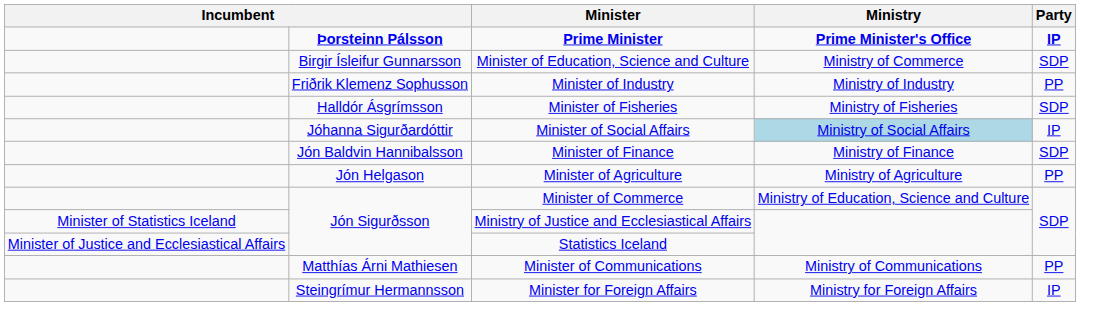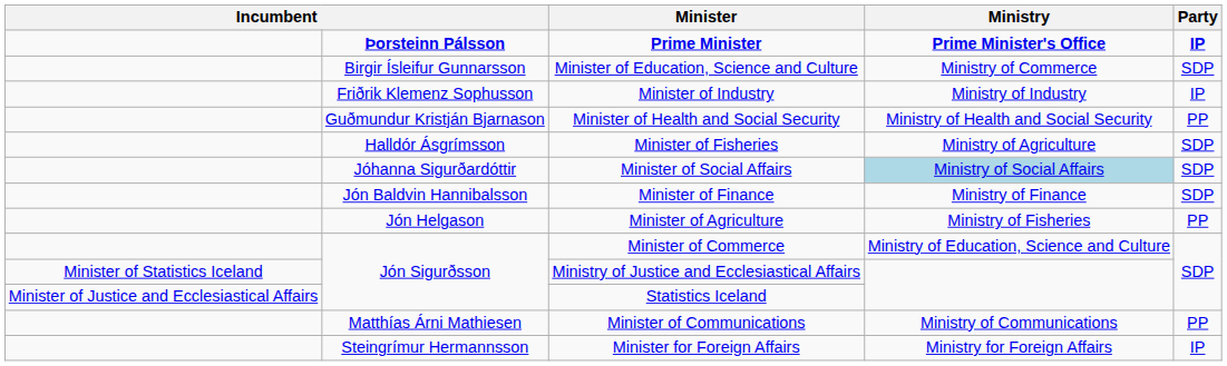 <table class="wikitable" style="text-align: center;">
 <tr>
 <th colspan=2>Incumbent</th>
 <th>Minister</th>
 <th>Ministry</th>
 <th>Party</th>
 </tr>
 <tr>
 <td></td>
 <td><strong><a href='#'>Þorsteinn Pálsson</a></strong></td>
 <td><strong><a href='#'>Prime Minister</a><br></strong></td>
 <td><strong><a href='#'>Prime Minister's Office</a><br></strong></td>
 <td><strong><a href='#'>IP</a></strong></td>
 </tr>
 <tr>
 <td></td>
 <td><a href='#'>Birgir Ísleifur Gunnarsson</a></td>
 <td><a href='#'>Minister of Education, Science and Culture</a><br></td>
 <td><a href='#'>Ministry of Commerce</a><br></td>
 <td><a href='#'>SDP</a></td>
 </tr>
 <tr>
 <td></td>
 <td><a href='#'>Friðrik Klemenz Sophusson</a></td>
 <td><a href='#'>Minister of Industry</a><br></td>
 <td><a href='#'>Ministry of Industry</a><br></td>
+<td><a href='#'>IP</a></td>
+</tr>
+<tr>
+<td></td>
+<td><a href='#'>Guðmundur Kristján Bjarnason</a></td>
+<td><a href='#'>Minister of Health and Social Security</a><br></td>
+<td><a href='#'>Ministry of Health and Social Security</a><br></td>
 <td><a href='#'>PP</a></td>
 </tr>
 <tr>
 <td></td>
 <td><a href='#'>Halldór Ásgrímsson</a></td>
 <td><a href='#'>Minister of Fisheries</a><br></td>
-<td><a href='#'>Ministry of Fisheries</a><br></td>
+<td><a href='#'>Ministry of Agriculture</a><br></td>
 <td><a href='#'>SDP</a></td>
 </tr>
 <tr>
 <td></td>
 <td><a href='#'>Jóhanna Sigurðardóttir</a></td>
 <td><a href='#'>Minister of Social Affairs</a><br></td>
 <td style="background: lightblue;"><a href='#'>Ministry of Social Affairs</a><br></td>
-<td><a href='#'>IP</a></td>
+<td><a href='#'>SDP</a></td>
 </tr>
 <tr>
 <td></td>
 <td><a href='#'>Jón Baldvin Hannibalsson</a></td>
 <td><a href='#'>Minister of Finance</a><br></td>
 <td><a href='#'>Ministry of Finance</a><br></td>
 <td><a href='#'>SDP</a></td>
 </tr>
 <tr>
 <td></td>
 <td><a href='#'>Jón Helgason</a></td>
 <td><a href='#'>Minister of Agriculture</a><br></td>
-<td><a href='#'>Ministry of Agriculture</a><br></td>
+<td><a href='#'>Ministry of Fisheries</a><br></td>
 <td><a href='#'>PP</a></td>
 </tr>
 <tr>
 <td></td>
 <td rowspan=3><a href='#'>Jón Sigurðsson</a></td>
 <td><a href='#'>Minister of Commerce</a><br></td>
 <td><a href='#'>Ministry of Education, Science and Culture</a><br></td>
 <td rowspan=3><a href='#'>SDP</a></td>
 </tr>
 <tr>
 <td><a href='#'>Minister of Statistics Iceland</a><br></td>
 <td><a href='#'>Ministry of Justice and Ecclesiastical Affairs</a><br></td>
 </tr>
 <tr>
 <td><a href='#'>Minister of Justice and Ecclesiastical Affairs</a><br></td>
 <td><a href='#'>Statistics Iceland</a><br></td>
 </tr>
 <tr>
 <td></td>
 <td><a href='#'>Matthías Árni Mathiesen</a></td>
 <td><a href='#'>Minister of Communications</a><br></td>
 <td><a href='#'>Ministry of Communications</a><br></td>
 <td><a href='#'>PP</a></td>
 </tr>
 <tr>
 <td></td>
 <td><a href='#'>Steingrímur Hermannsson</a></td>
 <td><a href='#'>Minister for Foreign Affairs</a><br></td>
 <td><a href='#'>Ministry for Foreign Affairs</a><br></td>
 <td><a href='#'>IP</a></td>
 </tr>
 </table>
